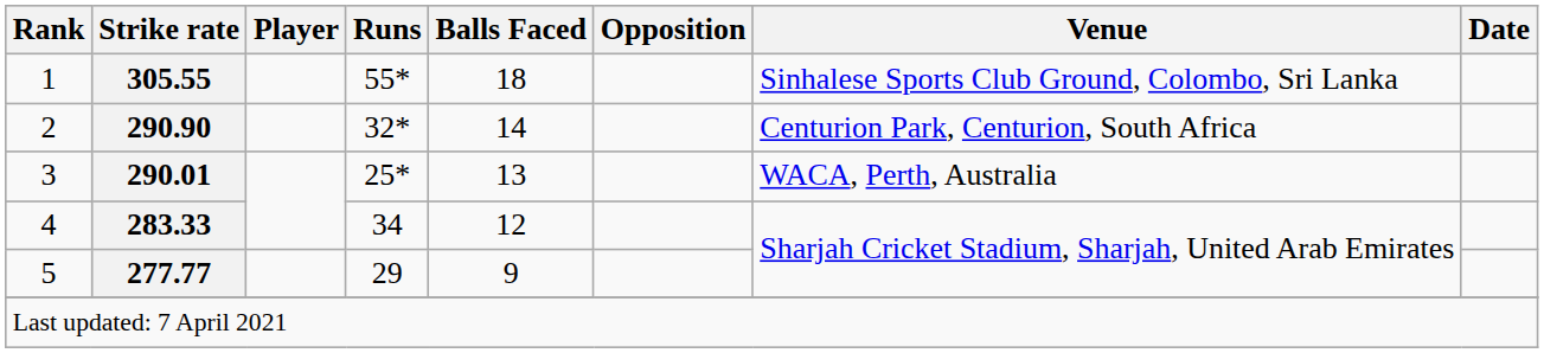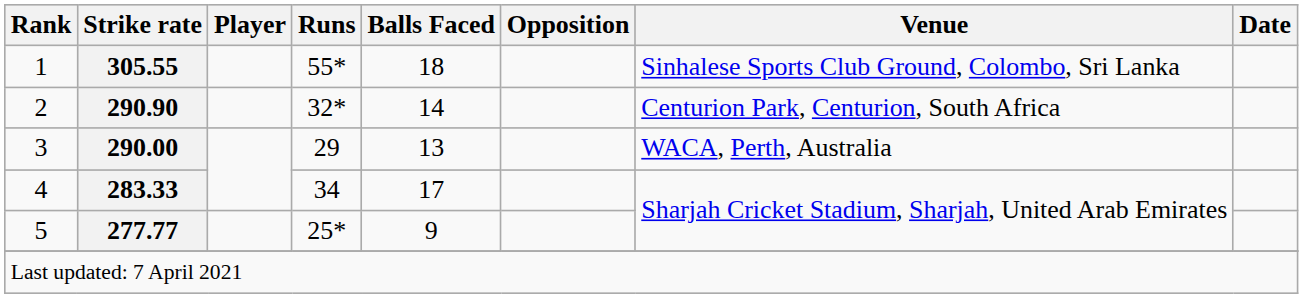 <table class="wikitable plainrowheaders sortable">
 <tr>
 <th scope=col>Rank</th>
 <th scope=col>Strike rate</th>
 <th scope=col>Player</th>
 <th scope=col>Runs</th>
 <th scope=col>Balls Faced</th>
 <th scope=col>Opposition</th>
 <th scope=col>Venue</th>
 <th scope=col>Date</th>
 </tr>
 <tr>
 <td align=center>1</td>
 <th scope=row style="text-align:center;">305.55</th>
 <td></td>
 <td align=center>55*</td>
 <td align=center>18</td>
 <td></td>
 <td><a href='#'>Sinhalese Sports Club Ground</a>, <a href='#'>Colombo</a>, Sri Lanka</td>
 <td></td>
 </tr>
 <tr>
 <td align=center>2</td>
 <th scope=row style="text-align:center;">290.90</th>
 <td></td>
 <td align=center>32*</td>
 <td align=center>14</td>
 <td></td>
 <td><a href='#'>Centurion Park</a>, <a href='#'>Centurion</a>, South Africa</td>
 <td></td>
 </tr>
 <tr>
 <td align=center>3</td>
-<th scope=row style="text-align:center;">290.01</th>
+<th scope=row style="text-align:center;">290.00</th>
 <td rowspan=2></td>
-<td align=center>25*</td>
+<td align=center>29</td>
 <td align=center>13</td>
 <td></td>
 <td><a href='#'>WACA</a>, <a href='#'>Perth</a>, Australia</td>
 <td></td>
 </tr>
 <tr>
 <td align=center>4</td>
 <th scope=row style="text-align:center;">283.33</th>
 <td align=center>34</td>
-<td align=center>12</td>
+<td align=center>17</td>
 <td></td>
 <td rowspan=2><a href='#'>Sharjah Cricket Stadium</a>, <a href='#'>Sharjah</a>, United Arab Emirates</td>
 <td></td>
 </tr>
 <tr>
 <td align=center>5</td>
 <th scope=row style="text-align:center;">277.77</th>
 <td></td>
-<td align=center>29</td>
+<td align=center>25*</td>
 <td align=center>9</td>
 <td></td>
 <td></td>
 </tr>
 <tr>
 </tr>
 <tr class=sortbottom>
 <td colspan=8><small>Last updated: 7 April 2021</small></td>
 </tr>
 </table>
